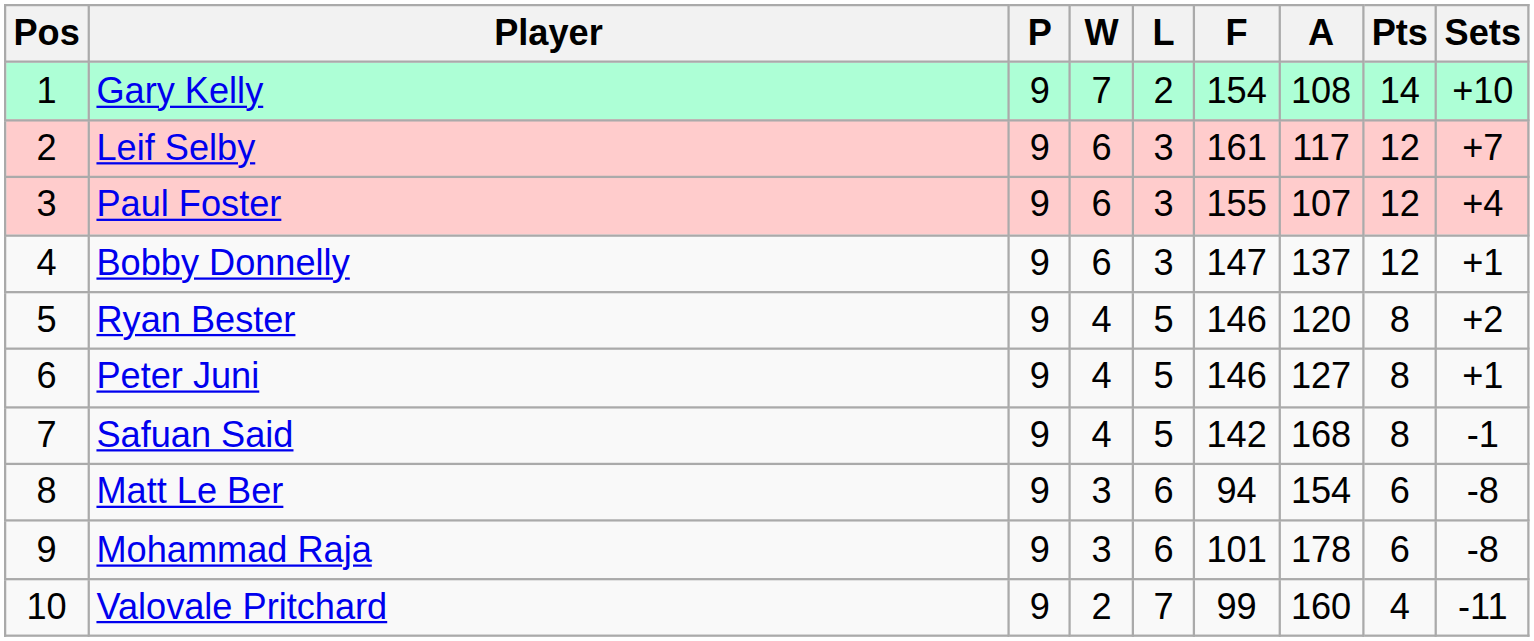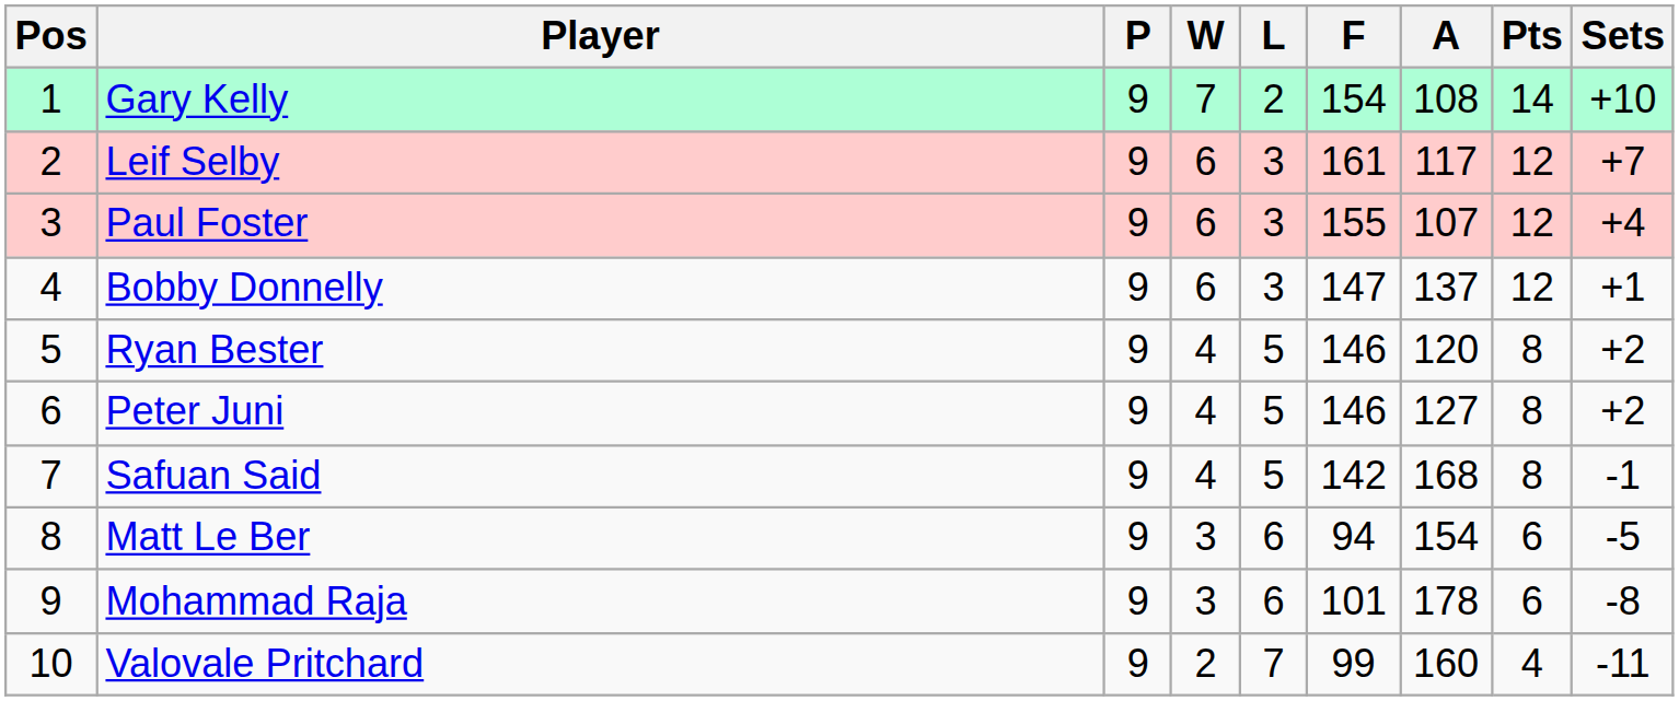 <table class="wikitable" style="font-size: 100%">
 <tr>
 <th width=20>Pos</th>
 <th width=400>Player</th>
 <th width=20>P</th>
 <th width=20>W</th>
 <th width=20>L</th>
 <th width=30>F</th>
 <th width=30>A</th>
 <th width=20>Pts</th>
 <th width=30>Sets</th>
 </tr>
 <tr align=center style="background: #ADFFD6;">
 <td>1</td>
 <td align="left"> <a href='#'>Gary Kelly</a></td>
 <td>9</td>
 <td>7</td>
 <td>2</td>
 <td>154</td>
 <td>108</td>
 <td>14</td>
 <td>+10</td>
 </tr>
 <tr align=center style="background: #FFCCCC;">
 <td>2</td>
 <td align="left"> <a href='#'>Leif Selby</a></td>
 <td>9</td>
 <td>6</td>
 <td>3</td>
 <td>161</td>
 <td>117</td>
 <td>12</td>
 <td>+7</td>
 </tr>
 <tr align=center style="background: #FFCCCC;">
 <td>3</td>
 <td align="left"> <a href='#'>Paul Foster</a></td>
 <td>9</td>
 <td>6</td>
 <td>3</td>
 <td>155</td>
 <td>107</td>
 <td>12</td>
 <td>+4</td>
 </tr>
 <tr align=center>
 <td>4</td>
 <td align="left"> <a href='#'>Bobby Donnelly</a></td>
 <td>9</td>
 <td>6</td>
 <td>3</td>
 <td>147</td>
 <td>137</td>
 <td>12</td>
 <td>+1</td>
 </tr>
 <tr align=center>
 <td>5</td>
 <td align="left"> <a href='#'>Ryan Bester</a></td>
 <td>9</td>
 <td>4</td>
 <td>5</td>
 <td>146</td>
 <td>120</td>
 <td>8</td>
 <td>+2</td>
 </tr>
 <tr align=center>
 <td>6</td>
 <td align="left"> <a href='#'>Peter Juni</a></td>
 <td>9</td>
 <td>4</td>
 <td>5</td>
 <td>146</td>
 <td>127</td>
 <td>8</td>
-<td>+1</td>
+<td>+2</td>
 </tr>
 <tr align=center>
 <td>7</td>
 <td align="left"> <a href='#'>Safuan Said</a></td>
 <td>9</td>
 <td>4</td>
 <td>5</td>
 <td>142</td>
 <td>168</td>
 <td>8</td>
 <td>-1</td>
 </tr>
 <tr align=center>
 <td>8</td>
 <td align="left"> <a href='#'>Matt Le Ber</a></td>
 <td>9</td>
 <td>3</td>
 <td>6</td>
 <td>94</td>
 <td>154</td>
 <td>6</td>
-<td>-8</td>
+<td>-5</td>
 </tr>
 <tr align=center>
 <td>9</td>
 <td align="left"> <a href='#'>Mohammad Raja</a></td>
 <td>9</td>
 <td>3</td>
 <td>6</td>
 <td>101</td>
 <td>178</td>
 <td>6</td>
 <td>-8</td>
 </tr>
 <tr align=center>
 <td>10</td>
 <td align="left"> <a href='#'>Valovale Pritchard</a></td>
 <td>9</td>
 <td>2</td>
 <td>7</td>
 <td>99</td>
 <td>160</td>
 <td>4</td>
 <td>-11</td>
 </tr>
 </table>
